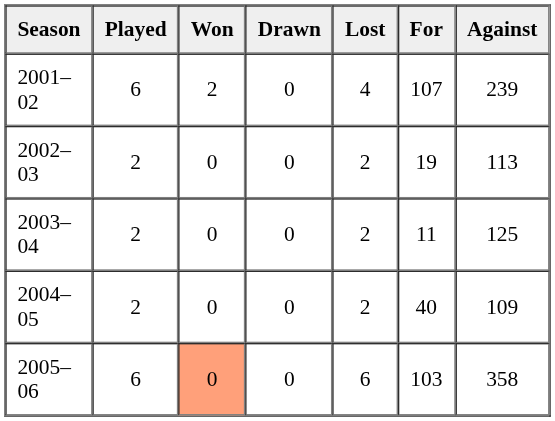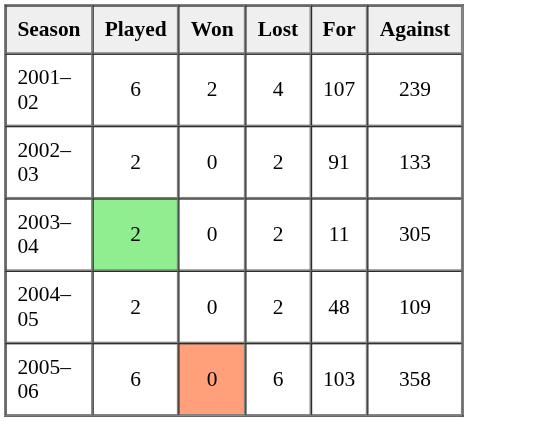 <table border=1 cellpadding=8 cellspacing=0>
 <tr>
 <th bgcolor="#efefef" width="20">Season</th>
 <th bgcolor="#efefef" width="20">Played</th>
 <th bgcolor="#efefef" width="20">Won</th>
-<th bgcolor="#efefef" width="20">Drawn</th>
 <th bgcolor="#efefef" width="20">Lost</th>
 <th bgcolor="#efefef" width="20">For</th>
 <th bgcolor="#efefef" width="20">Against</th>
 </tr>
 <tr align=center>
 <td align=left>2001–02</td>
 <td>6</td>
 <td>2</td>
-<td>0</td>
 <td>4</td>
 <td>107</td>
 <td>239</td>
 </tr>
 <tr align=center>
 <td align=left>2002–03</td>
 <td>2</td>
 <td>0</td>
-<td>0</td>
 <td>2</td>
-<td>19</td>
-<td>113</td>
+<td>91</td>
+<td>133</td>
 </tr>
 <tr align=center>
 <td align=left>2003–04</td>
-<td>2</td>
-<td>0</td>
+<td style="background: lightgreen;">2</td>
 <td>0</td>
 <td>2</td>
 <td>11</td>
-<td>125</td>
+<td>305</td>
 </tr>
 <tr align=center>
 <td align=left>2004–05</td>
 <td>2</td>
 <td>0</td>
-<td>0</td>
 <td>2</td>
-<td>40</td>
+<td>48</td>
 <td>109</td>
 </tr>
 <tr align=center>
 <td align=left>2005–06</td>
 <td>6</td>
 <td style="background: lightsalmon;">0</td>
-<td>0</td>
 <td>6</td>
 <td>103</td>
 <td>358</td>
 </tr>
 </table>
